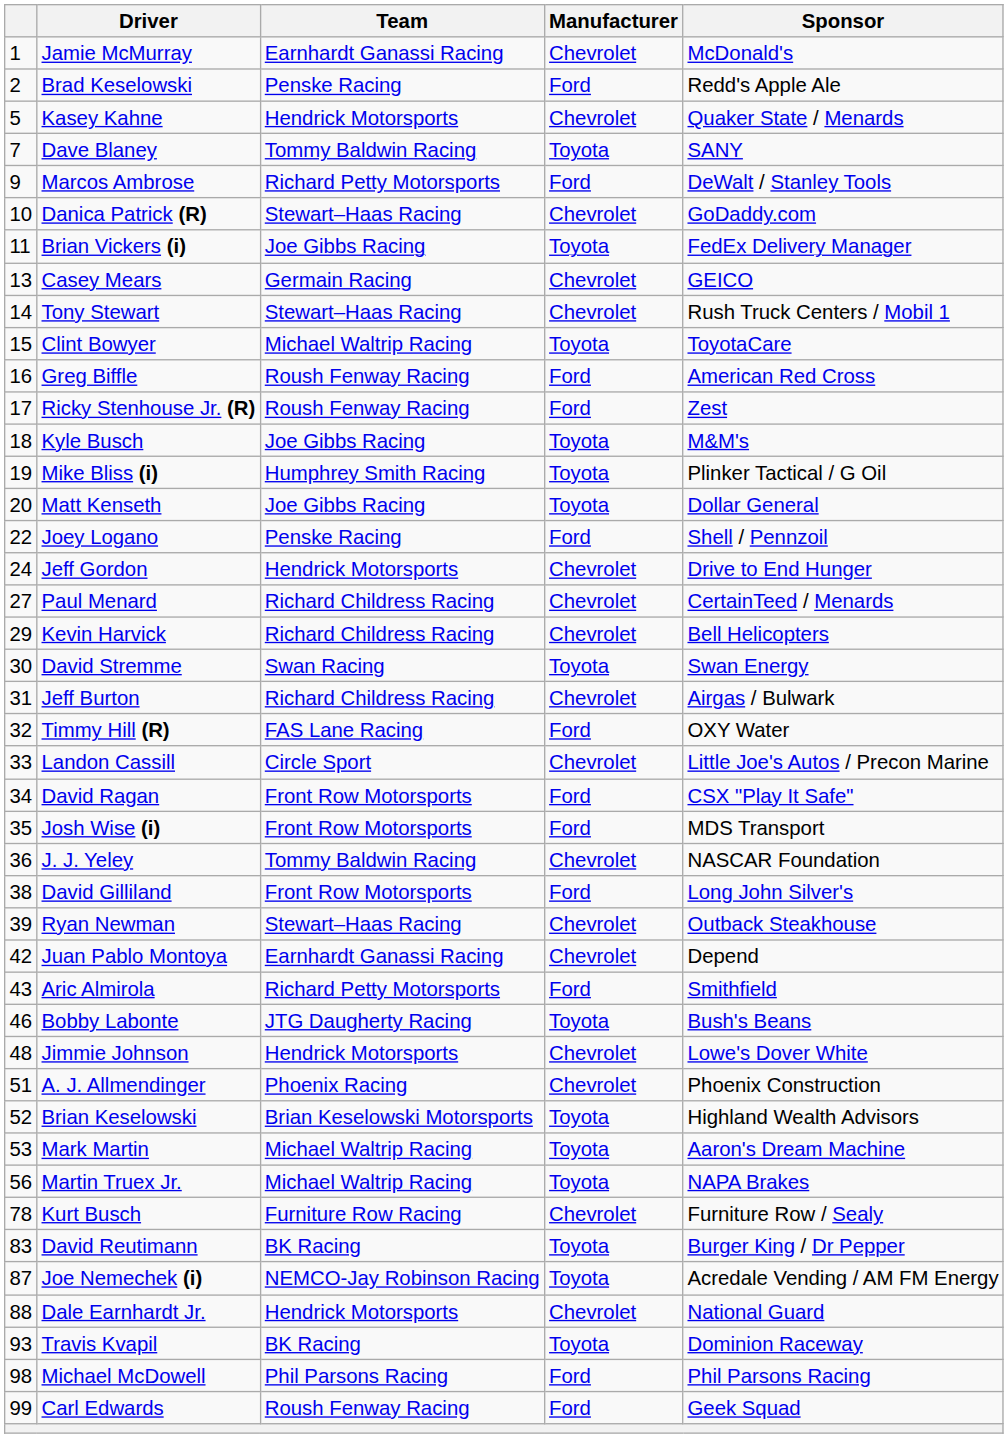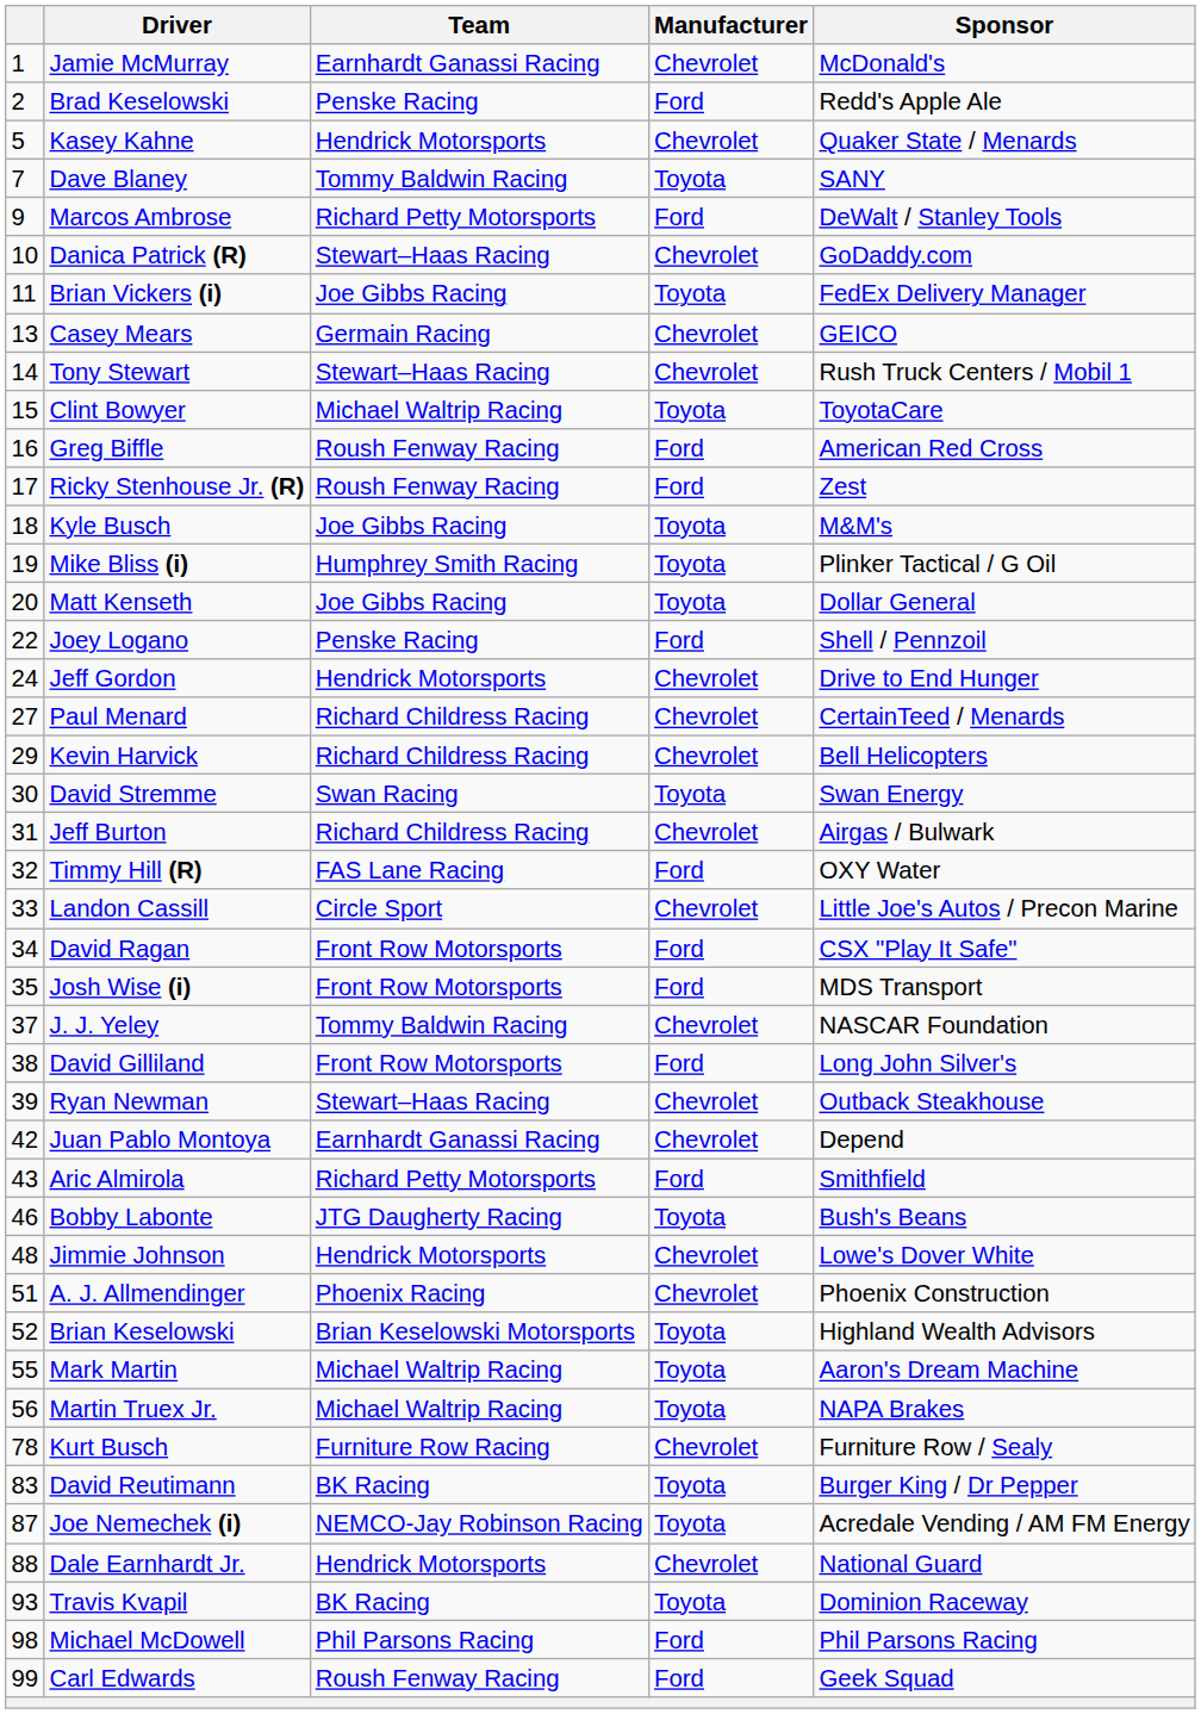 <table class="wikitable" style="font-size:95%">
 <tr>
 <th></th>
 <th>Driver</th>
 <th>Team</th>
 <th>Manufacturer</th>
 <th>Sponsor</th>
 </tr>
 <tr>
 <td>1</td>
 <td><a href='#'>Jamie McMurray</a></td>
 <td><a href='#'>Earnhardt Ganassi Racing</a></td>
 <td><a href='#'>Chevrolet</a></td>
 <td><a href='#'>McDonald's</a></td>
 </tr>
 <tr>
 <td>2</td>
 <td><a href='#'>Brad Keselowski</a></td>
 <td><a href='#'>Penske Racing</a></td>
 <td><a href='#'>Ford</a></td>
 <td>Redd's Apple Ale</td>
 </tr>
 <tr>
 <td>5</td>
 <td><a href='#'>Kasey Kahne</a></td>
 <td><a href='#'>Hendrick Motorsports</a></td>
 <td><a href='#'>Chevrolet</a></td>
 <td><a href='#'>Quaker State</a> / <a href='#'>Menards</a></td>
 </tr>
 <tr>
 <td>7</td>
 <td><a href='#'>Dave Blaney</a></td>
 <td><a href='#'>Tommy Baldwin Racing</a></td>
 <td><a href='#'>Toyota</a></td>
 <td><a href='#'>SANY</a></td>
 </tr>
 <tr>
 <td>9</td>
 <td><a href='#'>Marcos Ambrose</a></td>
 <td><a href='#'>Richard Petty Motorsports</a></td>
 <td><a href='#'>Ford</a></td>
 <td><a href='#'>DeWalt</a> / <a href='#'>Stanley Tools</a></td>
 </tr>
 <tr>
 <td>10</td>
 <td><a href='#'>Danica Patrick</a> <strong>(R)</strong></td>
 <td><a href='#'>Stewart–Haas Racing</a></td>
 <td><a href='#'>Chevrolet</a></td>
 <td><a href='#'>GoDaddy.com</a></td>
 </tr>
 <tr>
 <td>11</td>
 <td><a href='#'>Brian Vickers</a> <strong>(i)</strong></td>
 <td><a href='#'>Joe Gibbs Racing</a></td>
 <td><a href='#'>Toyota</a></td>
 <td><a href='#'>FedEx Delivery Manager</a></td>
 </tr>
 <tr>
 <td>13</td>
 <td><a href='#'>Casey Mears</a></td>
 <td><a href='#'>Germain Racing</a></td>
 <td><a href='#'>Chevrolet</a></td>
 <td><a href='#'>GEICO</a></td>
 </tr>
 <tr>
 <td>14</td>
 <td><a href='#'>Tony Stewart</a></td>
 <td><a href='#'>Stewart–Haas Racing</a></td>
 <td><a href='#'>Chevrolet</a></td>
 <td>Rush Truck Centers / <a href='#'>Mobil 1</a></td>
 </tr>
 <tr>
 <td>15</td>
 <td><a href='#'>Clint Bowyer</a></td>
 <td><a href='#'>Michael Waltrip Racing</a></td>
 <td><a href='#'>Toyota</a></td>
 <td><a href='#'>ToyotaCare</a></td>
 </tr>
 <tr>
 <td>16</td>
 <td><a href='#'>Greg Biffle</a></td>
 <td><a href='#'>Roush Fenway Racing</a></td>
 <td><a href='#'>Ford</a></td>
 <td><a href='#'>American Red Cross</a></td>
 </tr>
 <tr>
 <td>17</td>
 <td><a href='#'>Ricky Stenhouse Jr.</a> <strong>(R)</strong></td>
 <td><a href='#'>Roush Fenway Racing</a></td>
 <td><a href='#'>Ford</a></td>
 <td><a href='#'>Zest</a></td>
 </tr>
 <tr>
 <td>18</td>
 <td><a href='#'>Kyle Busch</a></td>
 <td><a href='#'>Joe Gibbs Racing</a></td>
 <td><a href='#'>Toyota</a></td>
 <td><a href='#'>M&M's</a></td>
 </tr>
 <tr>
 <td>19</td>
 <td><a href='#'>Mike Bliss</a> <strong>(i)</strong></td>
 <td><a href='#'>Humphrey Smith Racing</a></td>
 <td><a href='#'>Toyota</a></td>
 <td>Plinker Tactical / G Oil</td>
 </tr>
 <tr>
 <td>20</td>
 <td><a href='#'>Matt Kenseth</a></td>
 <td><a href='#'>Joe Gibbs Racing</a></td>
 <td><a href='#'>Toyota</a></td>
 <td><a href='#'>Dollar General</a></td>
 </tr>
 <tr>
 <td>22</td>
 <td><a href='#'>Joey Logano</a></td>
 <td><a href='#'>Penske Racing</a></td>
 <td><a href='#'>Ford</a></td>
 <td><a href='#'>Shell</a> / <a href='#'>Pennzoil</a></td>
 </tr>
 <tr>
 <td>24</td>
 <td><a href='#'>Jeff Gordon</a></td>
 <td><a href='#'>Hendrick Motorsports</a></td>
 <td><a href='#'>Chevrolet</a></td>
 <td><a href='#'>Drive to End Hunger</a></td>
 </tr>
 <tr>
 <td>27</td>
 <td><a href='#'>Paul Menard</a></td>
 <td><a href='#'>Richard Childress Racing</a></td>
 <td><a href='#'>Chevrolet</a></td>
 <td><a href='#'>CertainTeed</a> / <a href='#'>Menards</a></td>
 </tr>
 <tr>
 <td>29</td>
 <td><a href='#'>Kevin Harvick</a></td>
 <td><a href='#'>Richard Childress Racing</a></td>
 <td><a href='#'>Chevrolet</a></td>
 <td><a href='#'>Bell Helicopters</a></td>
 </tr>
 <tr>
 <td>30</td>
 <td><a href='#'>David Stremme</a></td>
 <td><a href='#'>Swan Racing</a></td>
 <td><a href='#'>Toyota</a></td>
 <td><a href='#'>Swan Energy</a></td>
 </tr>
 <tr>
 <td>31</td>
 <td><a href='#'>Jeff Burton</a></td>
 <td><a href='#'>Richard Childress Racing</a></td>
 <td><a href='#'>Chevrolet</a></td>
 <td><a href='#'>Airgas</a> / Bulwark</td>
 </tr>
 <tr>
 <td>32</td>
 <td><a href='#'>Timmy Hill</a> <strong>(R)</strong></td>
 <td><a href='#'>FAS Lane Racing</a></td>
 <td><a href='#'>Ford</a></td>
 <td>OXY Water</td>
 </tr>
 <tr>
 <td>33</td>
 <td><a href='#'>Landon Cassill</a></td>
 <td><a href='#'>Circle Sport</a></td>
 <td><a href='#'>Chevrolet</a></td>
 <td><a href='#'>Little Joe's Autos</a> / Precon Marine</td>
 </tr>
 <tr>
 <td>34</td>
 <td><a href='#'>David Ragan</a></td>
 <td><a href='#'>Front Row Motorsports</a></td>
 <td><a href='#'>Ford</a></td>
 <td><a href='#'>CSX "Play It Safe"</a></td>
 </tr>
 <tr>
 <td>35</td>
 <td><a href='#'>Josh Wise</a> <strong>(i)</strong></td>
 <td><a href='#'>Front Row Motorsports</a></td>
 <td><a href='#'>Ford</a></td>
 <td>MDS Transport</td>
 </tr>
 <tr>
-<td>36</td>
+<td>37</td>
 <td><a href='#'>J. J. Yeley</a></td>
 <td><a href='#'>Tommy Baldwin Racing</a></td>
 <td><a href='#'>Chevrolet</a></td>
 <td>NASCAR Foundation</td>
 </tr>
 <tr>
 <td>38</td>
 <td><a href='#'>David Gilliland</a></td>
 <td><a href='#'>Front Row Motorsports</a></td>
 <td><a href='#'>Ford</a></td>
 <td><a href='#'>Long John Silver's</a></td>
 </tr>
 <tr>
 <td>39</td>
 <td><a href='#'>Ryan Newman</a></td>
 <td><a href='#'>Stewart–Haas Racing</a></td>
 <td><a href='#'>Chevrolet</a></td>
 <td><a href='#'>Outback Steakhouse</a></td>
 </tr>
 <tr>
 <td>42</td>
 <td><a href='#'>Juan Pablo Montoya</a></td>
 <td><a href='#'>Earnhardt Ganassi Racing</a></td>
 <td><a href='#'>Chevrolet</a></td>
 <td>Depend</td>
 </tr>
 <tr>
 <td>43</td>
 <td><a href='#'>Aric Almirola</a></td>
 <td><a href='#'>Richard Petty Motorsports</a></td>
 <td><a href='#'>Ford</a></td>
 <td><a href='#'>Smithfield</a></td>
 </tr>
 <tr>
 <td>46</td>
 <td><a href='#'>Bobby Labonte</a></td>
 <td><a href='#'>JTG Daugherty Racing</a></td>
 <td><a href='#'>Toyota</a></td>
 <td><a href='#'>Bush's Beans</a></td>
 </tr>
 <tr>
 <td>48</td>
 <td><a href='#'>Jimmie Johnson</a></td>
 <td><a href='#'>Hendrick Motorsports</a></td>
 <td><a href='#'>Chevrolet</a></td>
 <td><a href='#'>Lowe's Dover White</a></td>
 </tr>
 <tr>
 <td>51</td>
 <td><a href='#'>A. J. Allmendinger</a></td>
 <td><a href='#'>Phoenix Racing</a></td>
 <td><a href='#'>Chevrolet</a></td>
 <td>Phoenix Construction</td>
 </tr>
 <tr>
 <td>52</td>
 <td><a href='#'>Brian Keselowski</a></td>
 <td><a href='#'>Brian Keselowski Motorsports</a></td>
 <td><a href='#'>Toyota</a></td>
 <td>Highland Wealth Advisors</td>
 </tr>
 <tr>
-<td>53</td>
+<td>55</td>
 <td><a href='#'>Mark Martin</a></td>
 <td><a href='#'>Michael Waltrip Racing</a></td>
 <td><a href='#'>Toyota</a></td>
 <td><a href='#'>Aaron's Dream Machine</a></td>
 </tr>
 <tr>
 <td>56</td>
 <td><a href='#'>Martin Truex Jr.</a></td>
 <td><a href='#'>Michael Waltrip Racing</a></td>
 <td><a href='#'>Toyota</a></td>
 <td><a href='#'>NAPA Brakes</a></td>
 </tr>
 <tr>
 <td>78</td>
 <td><a href='#'>Kurt Busch</a></td>
 <td><a href='#'>Furniture Row Racing</a></td>
 <td><a href='#'>Chevrolet</a></td>
 <td>Furniture Row / <a href='#'>Sealy</a></td>
 </tr>
 <tr>
 <td>83</td>
 <td><a href='#'>David Reutimann</a></td>
 <td><a href='#'>BK Racing</a></td>
 <td><a href='#'>Toyota</a></td>
 <td><a href='#'>Burger King</a> / <a href='#'>Dr Pepper</a></td>
 </tr>
 <tr>
 <td>87</td>
 <td><a href='#'>Joe Nemechek</a> <strong>(i)</strong></td>
 <td><a href='#'>NEMCO-Jay Robinson Racing</a></td>
 <td><a href='#'>Toyota</a></td>
 <td>Acredale Vending / AM FM Energy</td>
 </tr>
 <tr>
 <td>88</td>
 <td><a href='#'>Dale Earnhardt Jr.</a></td>
 <td><a href='#'>Hendrick Motorsports</a></td>
 <td><a href='#'>Chevrolet</a></td>
 <td><a href='#'>National Guard</a></td>
 </tr>
 <tr>
 <td>93</td>
 <td><a href='#'>Travis Kvapil</a></td>
 <td><a href='#'>BK Racing</a></td>
 <td><a href='#'>Toyota</a></td>
 <td><a href='#'>Dominion Raceway</a></td>
 </tr>
 <tr>
 <td>98</td>
 <td><a href='#'>Michael McDowell</a></td>
 <td><a href='#'>Phil Parsons Racing</a></td>
 <td><a href='#'>Ford</a></td>
 <td><a href='#'>Phil Parsons Racing</a></td>
 </tr>
 <tr>
 <td>99</td>
 <td><a href='#'>Carl Edwards</a></td>
 <td><a href='#'>Roush Fenway Racing</a></td>
 <td><a href='#'>Ford</a></td>
 <td><a href='#'>Geek Squad</a></td>
 </tr>
 <tr>
 <th colspan="5"></th>
 </tr>
 </table>
